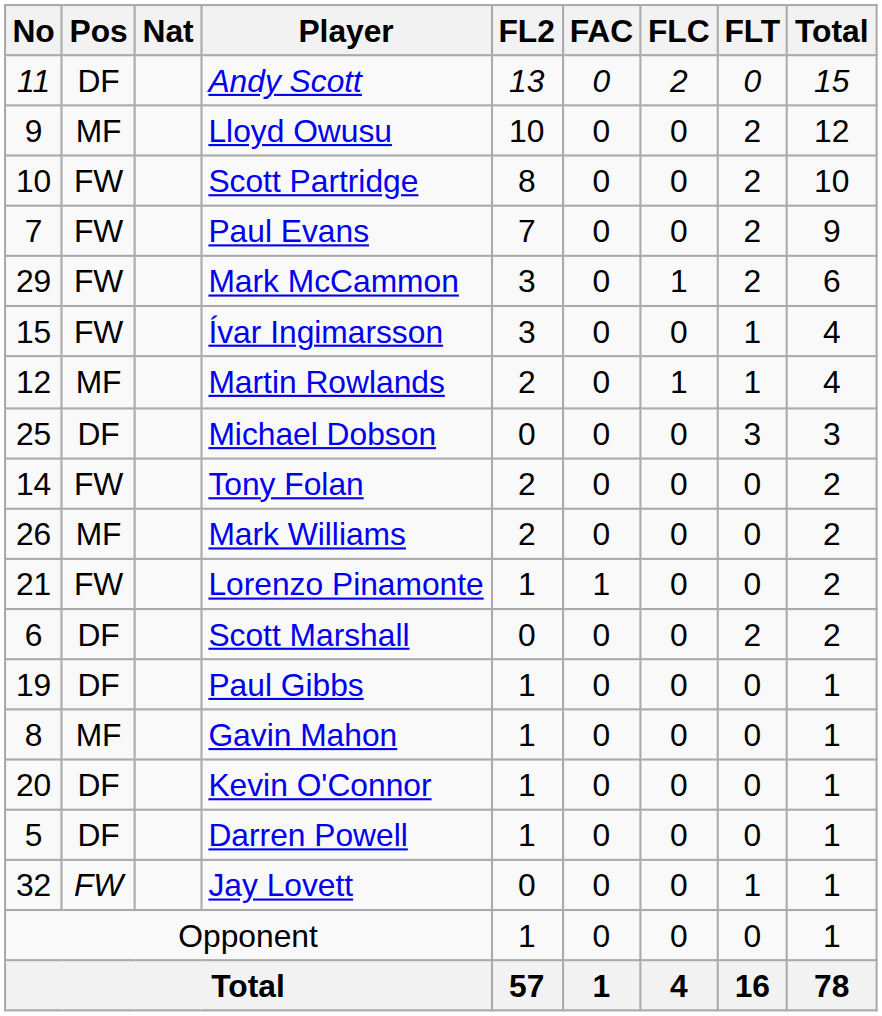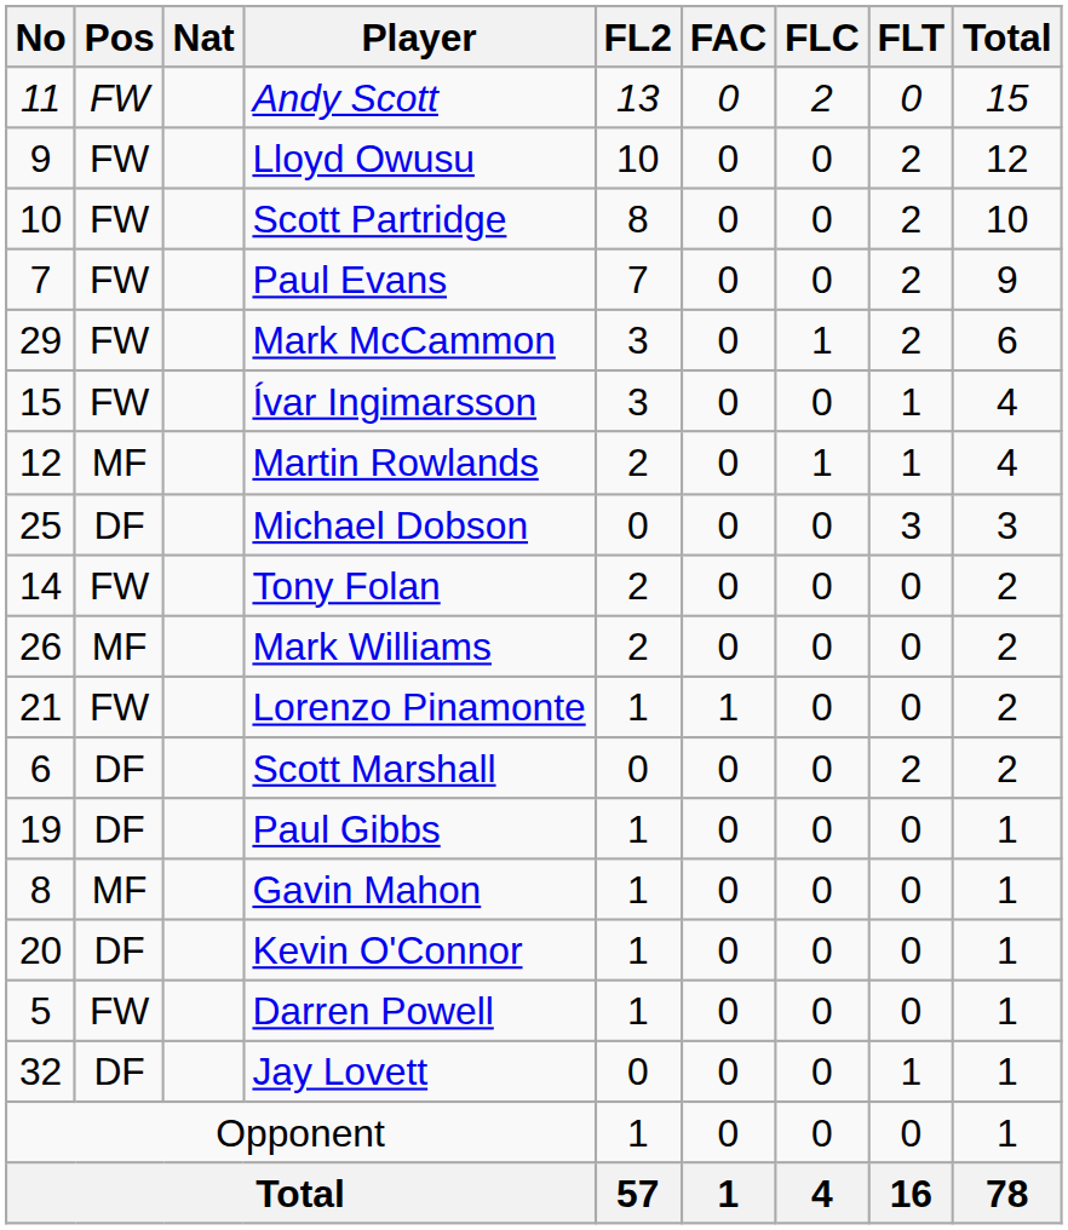 <table class="wikitable"  style="text-align:center; border:1px #aaa solid; font-size:95%;">
 <tr>
 <th>No</th>
 <th>Pos</th>
 <th>Nat</th>
 <th>Player</th>
 <th>FL2</th>
 <th>FAC</th>
 <th>FLC</th>
 <th>FLT</th>
 <th>Total</th>
 </tr>
 <tr>
 <td><em>11</em></td>
-<td>DF</td>
+<td><em>FW</em></td>
 <td><em></em></td>
 <td style="text-align:left;"><a href='#'><em>Andy Scott</em></a></td>
 <td><em>13</em></td>
 <td><em>0</em></td>
 <td><em>2</em></td>
 <td><em>0</em></td>
 <td><em>15</em></td>
 </tr>
 <tr>
 <td>9</td>
-<td>MF</td>
+<td>FW</td>
 <td></td>
 <td style="text-align:left;"><a href='#'>Lloyd Owusu</a></td>
 <td>10</td>
 <td>0</td>
 <td>0</td>
 <td>2</td>
 <td>12</td>
 </tr>
 <tr>
 <td>10</td>
 <td>FW</td>
 <td></td>
 <td style="text-align:left;"><a href='#'>Scott Partridge</a></td>
 <td>8</td>
 <td>0</td>
 <td>0</td>
 <td>2</td>
 <td>10</td>
 </tr>
 <tr>
 <td>7</td>
 <td>FW</td>
 <td></td>
 <td style="text-align:left;"><a href='#'>Paul Evans</a></td>
 <td>7</td>
 <td>0</td>
 <td>0</td>
 <td>2</td>
 <td>9</td>
 </tr>
 <tr>
 <td>29</td>
 <td>FW</td>
 <td></td>
 <td style="text-align:left;"><a href='#'>Mark McCammon</a></td>
 <td>3</td>
 <td>0</td>
 <td>1</td>
 <td>2</td>
 <td>6</td>
 </tr>
 <tr>
 <td>15</td>
 <td>FW</td>
 <td></td>
 <td style="text-align:left;"><a href='#'>Ívar Ingimarsson</a></td>
 <td>3</td>
 <td>0</td>
 <td>0</td>
 <td>1</td>
 <td>4</td>
 </tr>
 <tr>
 <td>12</td>
 <td>MF</td>
 <td></td>
 <td style="text-align:left;"><a href='#'>Martin Rowlands</a></td>
 <td>2</td>
 <td>0</td>
 <td>1</td>
 <td>1</td>
 <td>4</td>
 </tr>
 <tr>
 <td>25</td>
 <td>DF</td>
 <td></td>
 <td style="text-align:left;"><a href='#'>Michael Dobson</a></td>
 <td>0</td>
 <td>0</td>
 <td>0</td>
 <td>3</td>
 <td>3</td>
 </tr>
 <tr>
 <td>14</td>
 <td>FW</td>
 <td></td>
 <td style="text-align:left;"><a href='#'>Tony Folan</a></td>
 <td>2</td>
 <td>0</td>
 <td>0</td>
 <td>0</td>
 <td>2</td>
 </tr>
 <tr>
 <td>26</td>
 <td>MF</td>
 <td></td>
 <td style="text-align:left;"><a href='#'>Mark Williams</a></td>
 <td>2</td>
 <td>0</td>
 <td>0</td>
 <td>0</td>
 <td>2</td>
 </tr>
 <tr>
 <td>21</td>
 <td>FW</td>
 <td></td>
 <td style="text-align:left;"><a href='#'>Lorenzo Pinamonte</a></td>
 <td>1</td>
 <td>1</td>
 <td>0</td>
 <td>0</td>
 <td>2</td>
 </tr>
 <tr>
 <td>6</td>
 <td>DF</td>
 <td></td>
 <td style="text-align:left;"><a href='#'>Scott Marshall</a></td>
 <td>0</td>
 <td>0</td>
 <td>0</td>
 <td>2</td>
 <td>2</td>
 </tr>
 <tr>
 <td>19</td>
 <td>DF</td>
 <td></td>
 <td style="text-align:left;"><a href='#'>Paul Gibbs</a></td>
 <td>1</td>
 <td>0</td>
 <td>0</td>
 <td>0</td>
 <td>1</td>
 </tr>
 <tr>
 <td>8</td>
 <td>MF</td>
 <td></td>
 <td style="text-align:left;"><a href='#'>Gavin Mahon</a></td>
 <td>1</td>
 <td>0</td>
 <td>0</td>
 <td>0</td>
 <td>1</td>
 </tr>
 <tr>
 <td>20</td>
 <td>DF</td>
 <td></td>
 <td style="text-align:left;"><a href='#'>Kevin O'Connor</a></td>
 <td>1</td>
 <td>0</td>
 <td>0</td>
 <td>0</td>
 <td>1</td>
 </tr>
 <tr>
 <td>5</td>
-<td>DF</td>
+<td>FW</td>
 <td></td>
 <td style="text-align:left;"><a href='#'>Darren Powell</a></td>
 <td>1</td>
 <td>0</td>
 <td>0</td>
 <td>0</td>
 <td>1</td>
 </tr>
 <tr>
 <td>32</td>
-<td><em>FW</em></td>
+<td>DF</td>
 <td></td>
 <td style="text-align:left;"><a href='#'>Jay Lovett</a></td>
 <td>0</td>
 <td>0</td>
 <td>0</td>
 <td>1</td>
 <td>1</td>
 </tr>
 <tr>
 <td colspan="4">Opponent</td>
 <td>1</td>
 <td>0</td>
 <td>0</td>
 <td>0</td>
 <td>1</td>
 </tr>
 <tr>
 <th colspan="4">Total</th>
 <th>57</th>
 <th>1</th>
 <th>4</th>
 <th>16</th>
 <th>78</th>
 </tr>
 </table>
